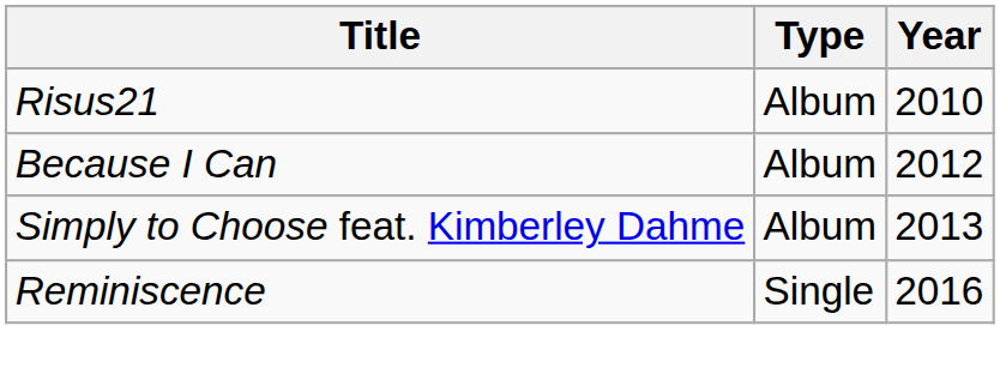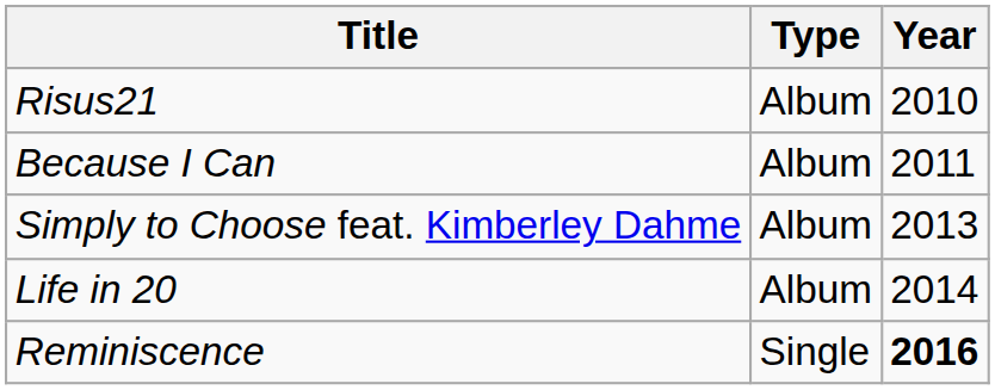 <table class="wikitable">
 <tr>
 <th>Title</th>
 <th>Type</th>
 <th>Year</th>
 </tr>
 <tr>
 <td><em>Risus21</em></td>
 <td>Album</td>
 <td>2010</td>
 </tr>
 <tr>
 <td><em>Because I Can</em></td>
 <td>Album</td>
-<td>2012</td>
+<td>2011</td>
 </tr>
 <tr>
 <td><em>Simply to Choose</em> feat. <a href='#'>Kimberley Dahme</a></td>
 <td>Album</td>
 <td>2013</td>
 </tr>
 <tr>
+<td><em>Life in 20</em></td>
+<td>Album</td>
+<td>2014</td>
+</tr>
+<tr>
 <td><em>Reminiscence</em></td>
 <td>Single</td>
-<td>2016</td>
+<td><strong>2016</strong></td>
 </tr>
 </table>
